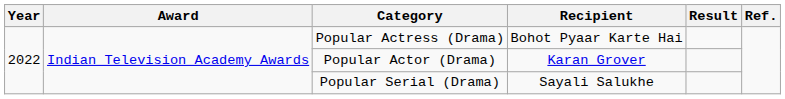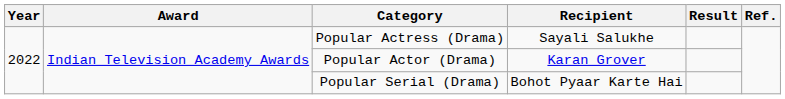 <table class="wikitable" style="text-align:center;">
 <tr>
 <th>Year</th>
 <th>Award</th>
 <th>Category</th>
 <th>Recipient</th>
 <th>Result</th>
 <th>Ref.</th>
 </tr>
 <tr>
 <td rowspan="3">2022</td>
 <td rowspan="3"><a href='#'>Indian Television Academy Awards</a></td>
 <td>Popular Actress (Drama)</td>
-<td>Bohot Pyaar Karte Hai</td>
+<td>Sayali Salukhe</td>
 <td></td>
 <td rowspan="3"></td>
 </tr>
 <tr>
 <td>Popular Actor (Drama)</td>
 <td><a href='#'>Karan Grover</a></td>
 <td></td>
 </tr>
 <tr>
 <td>Popular Serial (Drama)</td>
-<td>Sayali Salukhe</td>
+<td>Bohot Pyaar Karte Hai</td>
 <td></td>
 </tr>
 </table>
